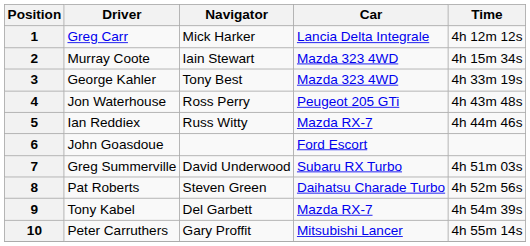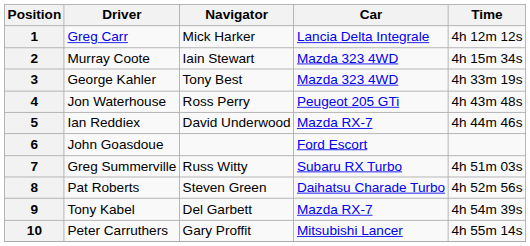 <table class="wikitable" border="1">
 <tr>
 <th>Position</th>
 <th>Driver</th>
 <th>Navigator</th>
 <th>Car</th>
 <th>Time</th>
 </tr>
 <tr>
 <th>1</th>
 <td><a href='#'>Greg Carr</a></td>
 <td>Mick Harker</td>
 <td><a href='#'>Lancia Delta Integrale</a></td>
 <td align="center">4h 12m 12s</td>
 </tr>
 <tr>
 <th>2</th>
 <td>Murray Coote</td>
 <td>Iain Stewart</td>
 <td><a href='#'>Mazda 323 4WD</a></td>
 <td align="center">4h 15m 34s</td>
 </tr>
 <tr>
 <th>3</th>
 <td>George Kahler</td>
 <td>Tony Best</td>
 <td><a href='#'>Mazda 323 4WD</a></td>
 <td align="center">4h 33m 19s</td>
 </tr>
 <tr>
 <th>4</th>
 <td>Jon Waterhouse</td>
 <td>Ross Perry</td>
 <td><a href='#'>Peugeot 205 GTi</a></td>
 <td align="center">4h 43m 48s</td>
 </tr>
 <tr>
 <th>5</th>
 <td>Ian Reddiex</td>
-<td>Russ Witty</td>
+<td>David Underwood</td>
 <td><a href='#'>Mazda RX-7</a></td>
 <td align="center">4h 44m 46s</td>
 </tr>
 <tr>
 <th>6</th>
 <td>John Goasdoue</td>
 <td></td>
 <td><a href='#'>Ford Escort</a></td>
 <td align="center"></td>
 </tr>
 <tr>
 <th>7</th>
 <td>Greg Summerville</td>
-<td>David Underwood</td>
+<td>Russ Witty</td>
 <td><a href='#'>Subaru RX Turbo</a></td>
 <td align="center">4h 51m 03s</td>
 </tr>
 <tr>
 <th>8</th>
 <td>Pat Roberts</td>
 <td>Steven Green</td>
 <td><a href='#'>Daihatsu Charade Turbo</a></td>
 <td align="center">4h 52m 56s</td>
 </tr>
 <tr>
 <th>9</th>
 <td>Tony Kabel</td>
 <td>Del Garbett</td>
 <td><a href='#'>Mazda RX-7</a></td>
 <td align="center">4h 54m 39s</td>
 </tr>
 <tr>
 <th>10</th>
 <td>Peter Carruthers</td>
 <td>Gary Proffit</td>
 <td><a href='#'>Mitsubishi Lancer</a></td>
 <td align="center">4h 55m 14s</td>
 </tr>
 <tr>
 </tr>
 </table>
